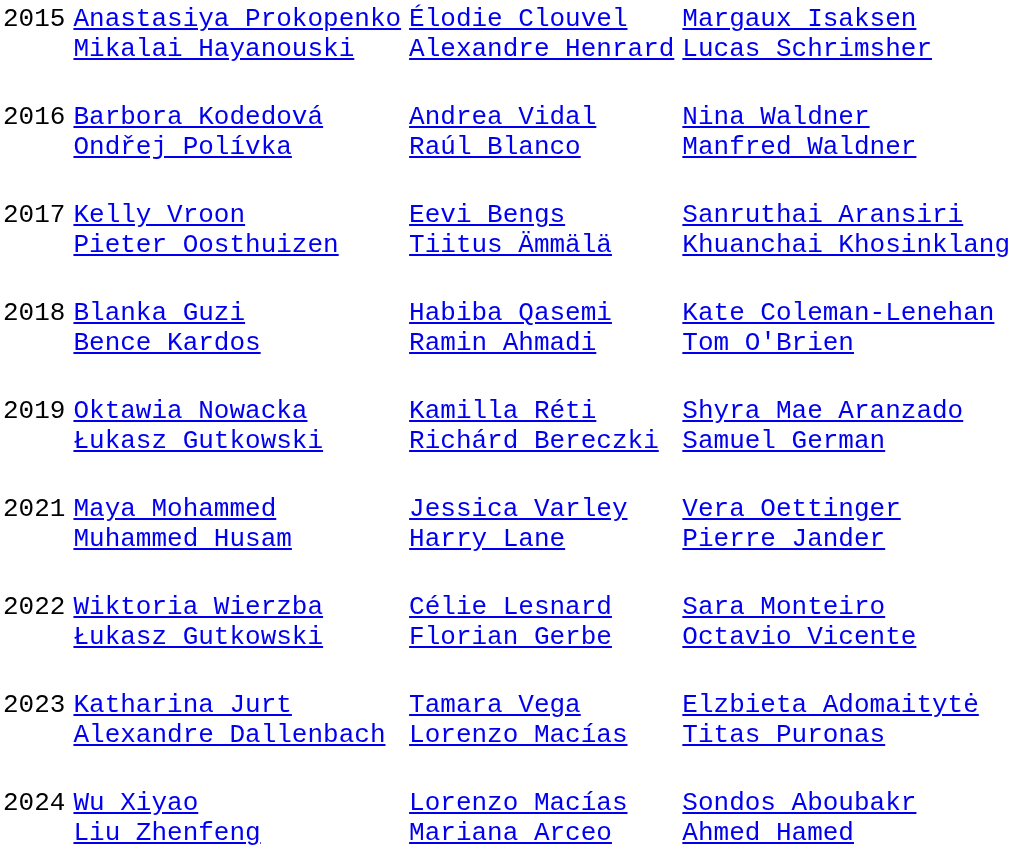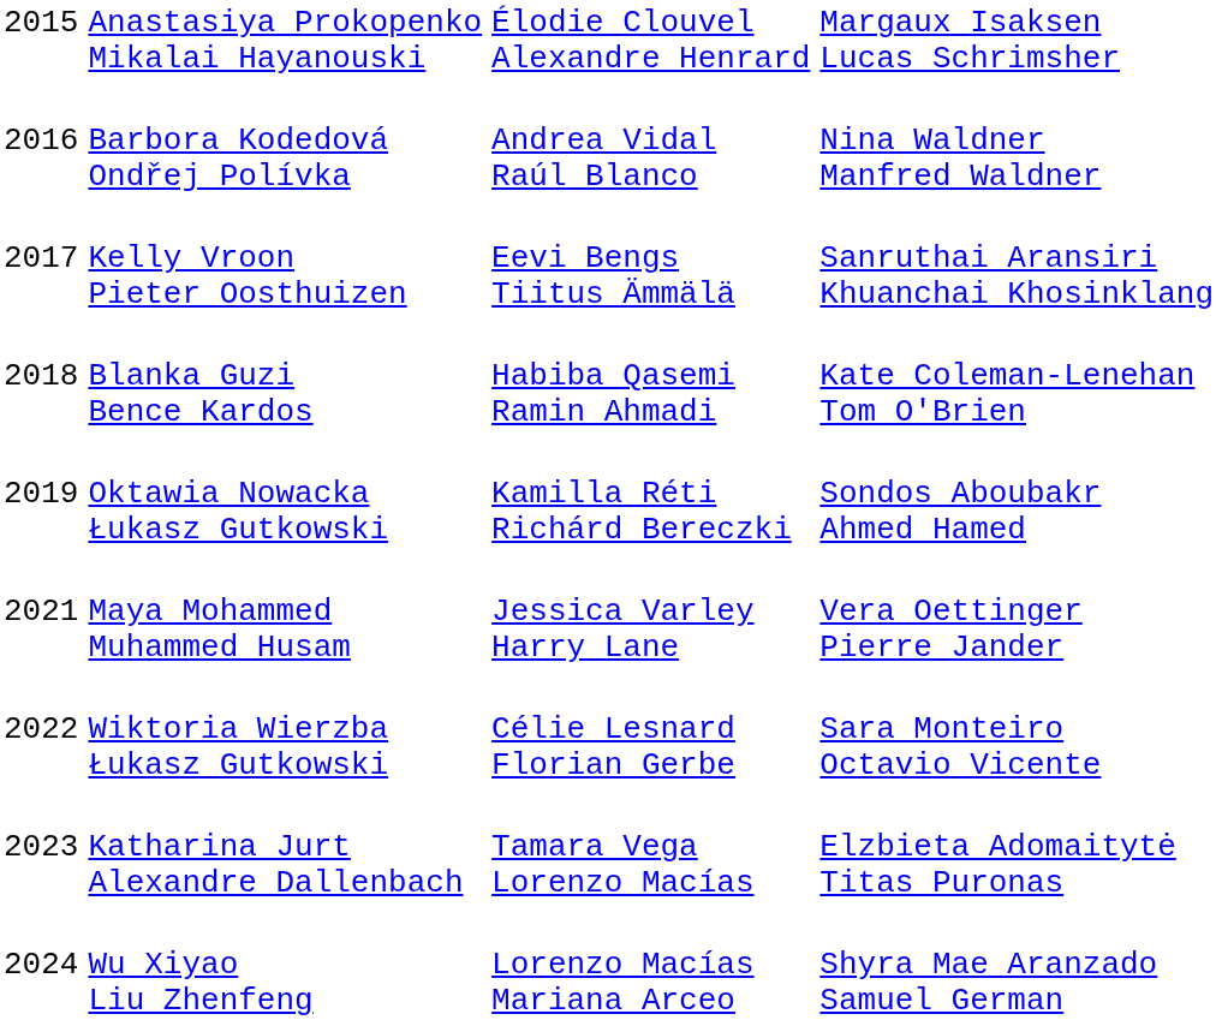 <table>
 <tr>
 <td align="center">2015</td>
 <td><br><a href='#'>Anastasiya Prokopenko</a><br><a href='#'>Mikalai Hayanouski</a></td>
 <td><br><a href='#'>Élodie Clouvel</a><br><a href='#'>Alexandre Henrard</a></td>
 <td><br><a href='#'>Margaux Isaksen</a><br><a href='#'>Lucas Schrimsher</a></td>
 </tr>
 <tr>
 <td align="center">2016</td>
 <td><br><a href='#'>Barbora Kodedová</a><br><a href='#'>Ondřej Polívka</a></td>
 <td><br><a href='#'>Andrea Vidal</a><br><a href='#'>Raúl Blanco</a></td>
 <td><br><a href='#'>Nina Waldner</a><br><a href='#'>Manfred Waldner</a></td>
 </tr>
 <tr>
 <td align="center">2017</td>
 <td><br><a href='#'>Kelly Vroon</a><br><a href='#'>Pieter Oosthuizen</a></td>
 <td><br><a href='#'>Eevi Bengs</a><br><a href='#'>Tiitus Ämmälä</a></td>
 <td><br><a href='#'>Sanruthai Aransiri</a><br><a href='#'>Khuanchai Khosinklang</a></td>
 </tr>
 <tr>
 <td align="center">2018</td>
 <td><br><a href='#'>Blanka Guzi</a><br><a href='#'>Bence Kardos</a></td>
 <td><br><a href='#'>Habiba Qasemi</a><br><a href='#'>Ramin Ahmadi</a></td>
 <td><br><a href='#'>Kate Coleman-Lenehan</a><br><a href='#'>Tom O'Brien</a></td>
 </tr>
 <tr>
 <td align="center">2019</td>
 <td><br><a href='#'>Oktawia Nowacka</a><br><a href='#'>Łukasz Gutkowski</a></td>
 <td><br><a href='#'>Kamilla Réti</a><br><a href='#'>Richárd Bereczki</a></td>
-<td><br><a href='#'>Shyra Mae Aranzado</a><br><a href='#'>Samuel German</a></td>
+<td><br><a href='#'>Sondos Aboubakr</a><br><a href='#'>Ahmed Hamed</a></td>
 </tr>
 <tr>
 <td align="center">2021</td>
 <td><br><a href='#'>Maya Mohammed</a><br><a href='#'>Muhammed Husam</a></td>
 <td><br><a href='#'>Jessica Varley</a><br><a href='#'>Harry Lane</a></td>
 <td><br><a href='#'>Vera Oettinger</a><br><a href='#'>Pierre Jander</a></td>
 </tr>
 <tr>
 <td align="center">2022</td>
 <td><br><a href='#'>Wiktoria Wierzba</a><br><a href='#'>Łukasz Gutkowski</a></td>
 <td><br><a href='#'>Célie Lesnard</a><br><a href='#'>Florian Gerbe</a></td>
 <td><br><a href='#'>Sara Monteiro</a><br><a href='#'>Octavio Vicente</a></td>
 </tr>
 <tr>
 <td align="center">2023</td>
 <td><br><a href='#'>Katharina Jurt</a><br><a href='#'>Alexandre Dallenbach</a></td>
 <td><br><a href='#'>Tamara Vega</a><br><a href='#'>Lorenzo Macías</a></td>
 <td><br><a href='#'>Elzbieta Adomaitytė</a><br><a href='#'>Titas Puronas</a></td>
 </tr>
 <tr>
 <td align="center">2024</td>
 <td><br><a href='#'>Wu Xiyao</a><br><a href='#'>Liu Zhenfeng</a></td>
 <td><br><a href='#'>Lorenzo Macías</a><br><a href='#'>Mariana Arceo</a></td>
-<td><br><a href='#'>Sondos Aboubakr</a><br><a href='#'>Ahmed Hamed</a></td>
+<td><br><a href='#'>Shyra Mae Aranzado</a><br><a href='#'>Samuel German</a></td>
 </tr>
 </table>
